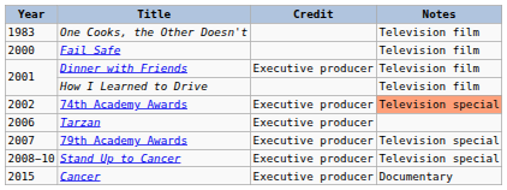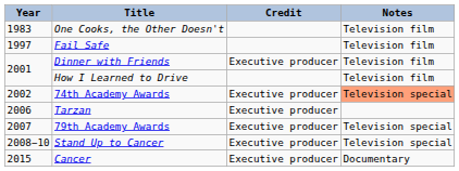 <table class="wikitable" style="font-size:95%;">
 <tr>
 <th style="background:#B0C4DE;">Year</th>
 <th style="background:#B0C4DE;">Title</th>
 <th style="background:#B0C4DE;">Credit</th>
 <th style="background:#B0C4DE;">Notes</th>
 </tr>
 <tr>
 <td>1983</td>
 <td><em>One Cooks, the Other Doesn't</em></td>
 <td></td>
 <td>Television film</td>
 </tr>
 <tr>
-<td>2000</td>
+<td>1997</td>
 <td><em><a href='#'>Fail Safe</a></em></td>
 <td></td>
 <td>Television film</td>
 </tr>
 <tr>
 <td rowspan=2>2001</td>
 <td><em><a href='#'>Dinner with Friends</a></em></td>
 <td>Executive producer</td>
 <td>Television film</td>
 </tr>
 <tr>
 <td><em>How I Learned to Drive</em></td>
 <td></td>
 <td>Television film</td>
 </tr>
 <tr>
 <td>2002</td>
 <td><a href='#'>74th Academy Awards</a></td>
 <td>Executive producer</td>
 <td style="background: lightsalmon;">Television special</td>
 </tr>
 <tr>
 <td>2006</td>
 <td><em><a href='#'>Tarzan</a></em></td>
 <td>Executive producer</td>
 <td></td>
 </tr>
 <tr>
 <td>2007</td>
 <td><a href='#'>79th Academy Awards</a></td>
 <td>Executive producer</td>
 <td>Television special</td>
 </tr>
 <tr>
 <td>2008−10</td>
 <td><em><a href='#'>Stand Up to Cancer</a></em></td>
 <td>Executive producer</td>
 <td>Television special</td>
 </tr>
 <tr>
 <td>2015</td>
 <td><em><a href='#'>Cancer</a></em></td>
 <td>Executive producer</td>
 <td>Documentary</td>
 </tr>
 </table>
